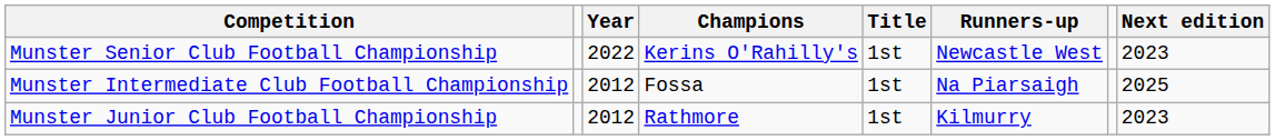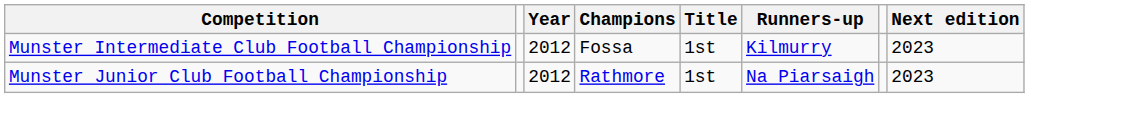 <table class="wikitable sortable">
 <tr>
 <th>Competition</th>
 <td></td>
 <th>Year</th>
 <th>Champions</th>
 <th>Title</th>
 <th>Runners-up</th>
 <td></td>
 <th>Next edition</th>
 </tr>
 <tr>
-<td><a href='#'>Munster Senior Club Football Championship</a></td>
-<td></td>
-<td>2022</td>
-<td><a href='#'>Kerins O'Rahilly's</a></td>
-<td>1st</td>
-<td><a href='#'>Newcastle West</a></td>
-<td></td>
-<td>2023</td>
-</tr>
-<tr>
 <td><a href='#'>Munster Intermediate Club Football Championship</a></td>
 <td></td>
 <td>2012</td>
 <td>Fossa</td>
 <td>1st</td>
-<td><a href='#'>Na Piarsaigh</a></td>
+<td><a href='#'>Kilmurry</a></td>
 <td></td>
-<td>2025</td>
+<td>2023</td>
 </tr>
 <tr>
 <td><a href='#'>Munster Junior Club Football Championship</a></td>
 <td></td>
 <td>2012</td>
 <td><a href='#'>Rathmore</a></td>
 <td>1st</td>
-<td><a href='#'>Kilmurry</a></td>
+<td><a href='#'>Na Piarsaigh</a></td>
 <td></td>
 <td>2023</td>
 </tr>
 </table>
